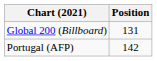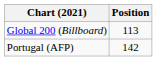 <table class="wikitable sortable">
 <tr>
 <th>Chart (2021)</th>
 <th>Position</th>
 </tr>
 <tr>
 <td><a href='#'>Global 200</a> (<em>Billboard</em>)</td>
-<td align="center">131</td>
+<td align="center">113</td>
 </tr>
 <tr>
 <td>Portugal (AFP)</td>
 <td align="center">142</td>
 </tr>
 </table>
